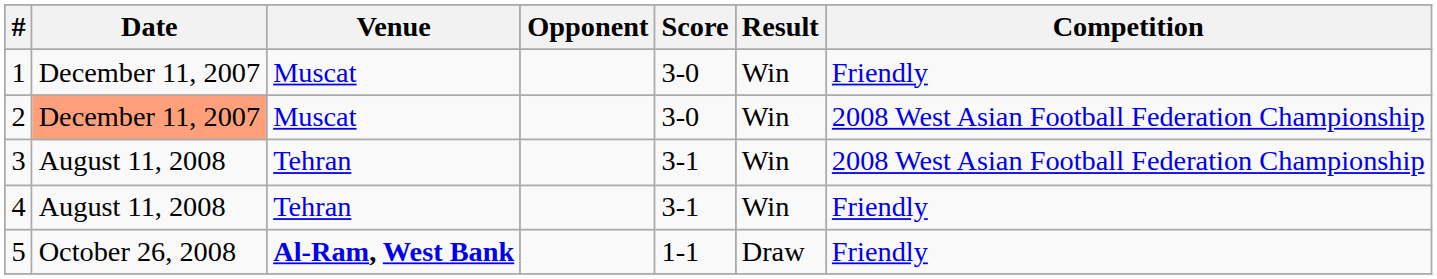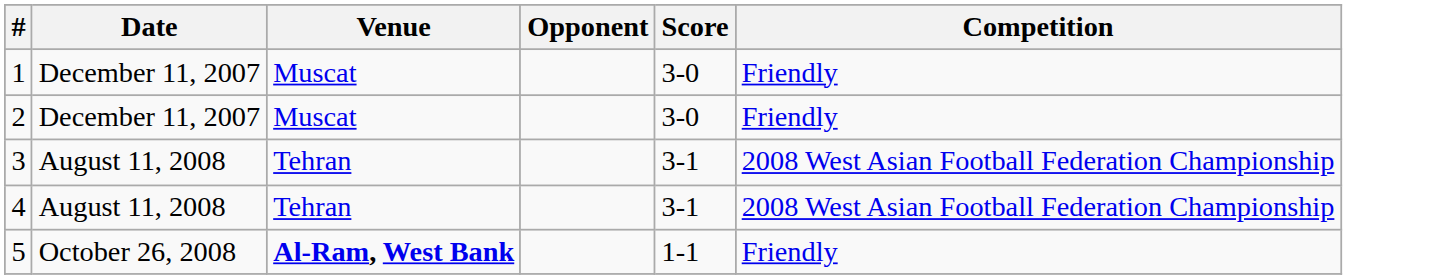 <table class="wikitable">
 <tr>
 <th>#</th>
 <th>Date</th>
 <th>Venue</th>
 <th>Opponent</th>
 <th>Score</th>
-<th>Result</th>
 <th>Competition</th>
 </tr>
 <tr>
 <td>1</td>
 <td>December 11, 2007</td>
 <td><a href='#'>Muscat</a></td>
 <td></td>
 <td>3-0</td>
-<td>Win</td>
 <td><a href='#'>Friendly</a></td>
 </tr>
 <tr>
 <td>2</td>
-<td style="background: lightsalmon;">December 11, 2007</td>
+<td>December 11, 2007</td>
 <td><a href='#'>Muscat</a></td>
 <td></td>
 <td>3-0</td>
-<td>Win</td>
-<td><a href='#'>2008 West Asian Football Federation Championship</a></td>
+<td><a href='#'>Friendly</a></td>
 </tr>
 <tr>
 <td>3</td>
 <td>August 11, 2008</td>
 <td><a href='#'>Tehran</a></td>
 <td></td>
 <td>3-1</td>
-<td>Win</td>
 <td><a href='#'>2008 West Asian Football Federation Championship</a></td>
 </tr>
 <tr>
 <td>4</td>
 <td>August 11, 2008</td>
 <td><a href='#'>Tehran</a></td>
 <td></td>
 <td>3-1</td>
-<td>Win</td>
-<td><a href='#'>Friendly</a></td>
+<td><a href='#'>2008 West Asian Football Federation Championship</a></td>
 </tr>
 <tr>
 <td>5</td>
 <td>October 26, 2008</td>
 <td><strong><a href='#'>Al-Ram</a>, <a href='#'>West Bank</a></strong></td>
 <td></td>
 <td>1-1</td>
-<td>Draw</td>
 <td><a href='#'>Friendly</a></td>
 </tr>
 </table>
